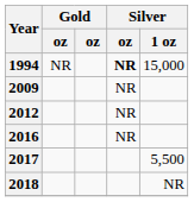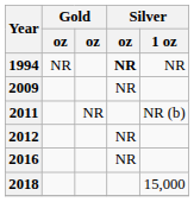 <table class="wikitable" style="text-align:right;">
 <tr>
 <th rowspan="2">Year</th>
 <th colspan="2">Gold</th>
 <th colspan="2">Silver</th>
 </tr>
 <tr>
 <th>  oz </th>
 <th>  oz </th>
 <th>  oz </th>
 <th>1 oz</th>
 </tr>
 <tr>
 <th>1994</th>
 <td>NR</td>
 <td></td>
 <td><strong>NR</strong></td>
-<td>15,000</td>
+<td>NR</td>
 </tr>
 <tr>
 <th>2009</th>
 <td></td>
 <td></td>
 <td>NR</td>
 <td></td>
+</tr>
+<tr>
+<th>2011</th>
+<td></td>
+<td>NR</td>
+<td></td>
+<td>NR (b)</td>
 </tr>
 <tr>
 <th>2012</th>
 <td></td>
 <td></td>
 <td>NR</td>
 <td></td>
 </tr>
 <tr>
 <th>2016</th>
 <td></td>
 <td></td>
 <td>NR</td>
 <td></td>
 </tr>
 <tr>
-<th>2017</th>
-<td></td>
-<td></td>
-<td></td>
-<td>5,500</td>
-</tr>
-<tr>
 <th>2018</th>
 <td></td>
 <td></td>
 <td></td>
-<td>NR</td>
+<td>15,000</td>
 </tr>
 <tr>
 </tr>
 </table>
